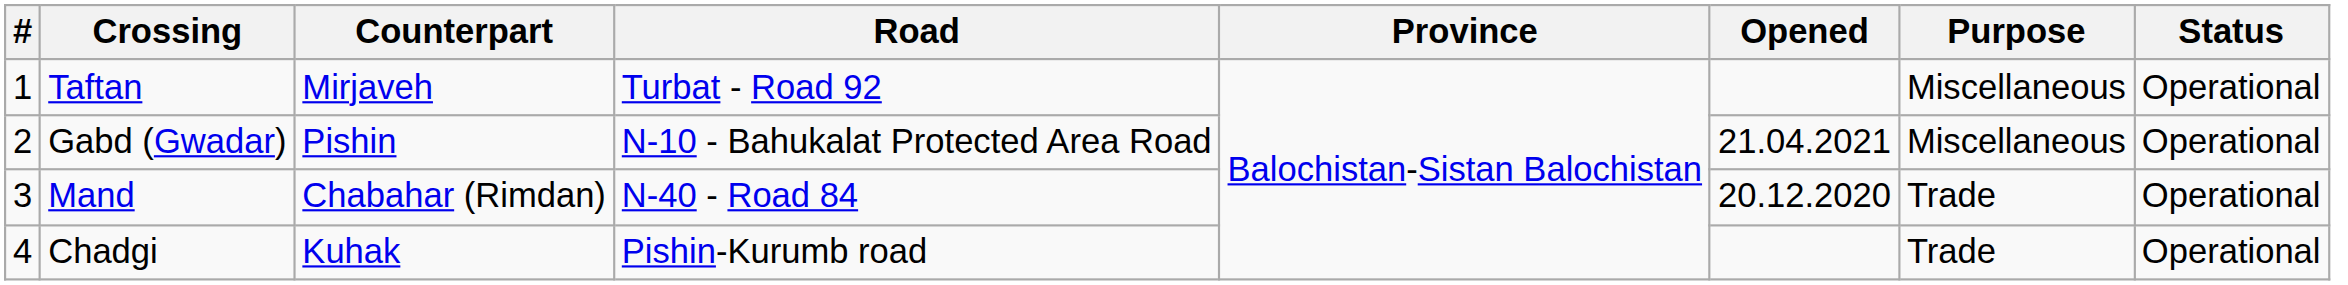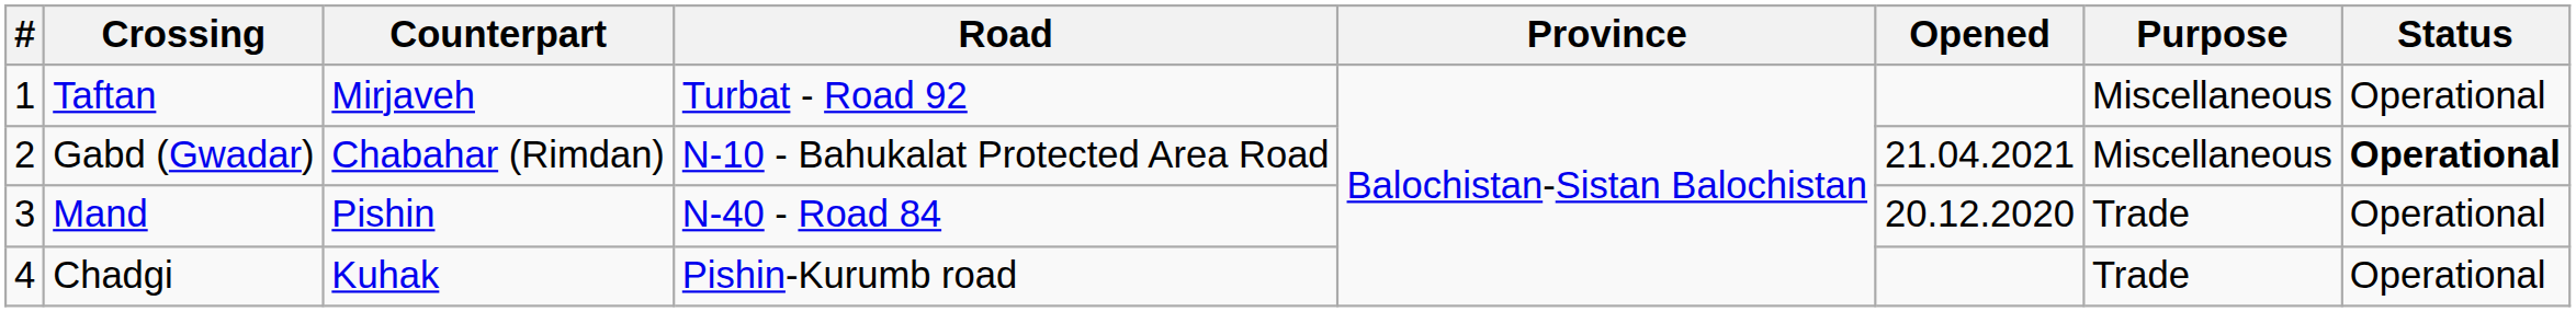 <table class="wikitable">
 <tr>
 <th>#</th>
 <th>Crossing</th>
 <th>Counterpart</th>
 <th>Road</th>
 <th>Province</th>
 <th>Opened</th>
 <th>Purpose</th>
 <th>Status</th>
 </tr>
 <tr>
 <td>1</td>
 <td><a href='#'>Taftan</a></td>
 <td><a href='#'>Mirjaveh</a></td>
 <td><a href='#'>Turbat</a> - <a href='#'>Road 92</a></td>
 <td rowspan="5"> <a href='#'>Balochistan</a>-<a href='#'>Sistan Balochistan</a></td>
 <td></td>
 <td>Miscellaneous</td>
 <td>Operational</td>
 </tr>
 <tr>
 <td>2</td>
 <td>Gabd (<a href='#'>Gwadar</a>)</td>
-<td><a href='#'>Pishin</a></td>
+<td><a href='#'>Chabahar</a> (Rimdan)</td>
 <td><a href='#'>N-10</a> - Bahukalat Protected Area Road</td>
 <td>21.04.2021</td>
 <td>Miscellaneous</td>
-<td>Operational</td>
+<td><strong>Operational</strong></td>
 </tr>
 <tr>
 <td>3</td>
 <td><a href='#'>Mand</a></td>
-<td><a href='#'>Chabahar</a> (Rimdan)</td>
+<td><a href='#'>Pishin</a></td>
 <td><a href='#'>N-40</a> - <a href='#'>Road 84</a></td>
 <td>20.12.2020</td>
 <td>Trade</td>
 <td>Operational</td>
 </tr>
 <tr>
 <td>4</td>
 <td>Chadgi</td>
 <td><a href='#'>Kuhak</a></td>
 <td><a href='#'>Pishin</a>-Kurumb road</td>
 <td></td>
 <td>Trade</td>
 <td>Operational</td>
 </tr>
 </table>
